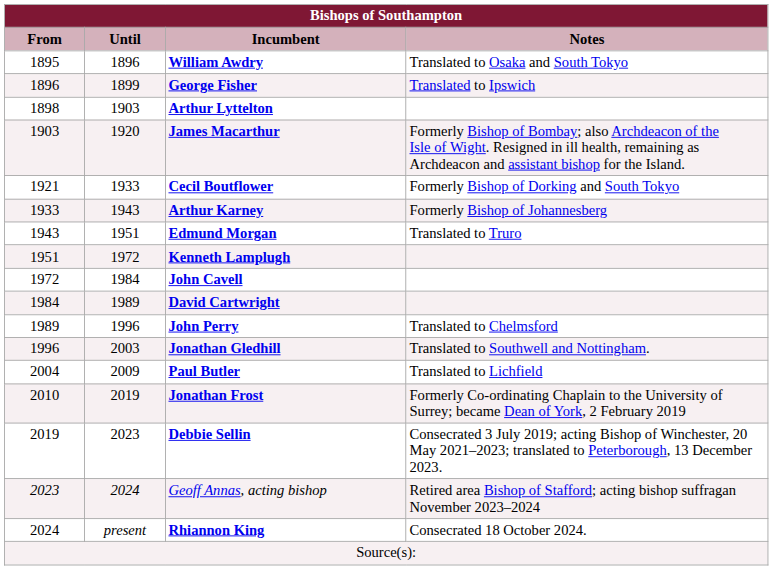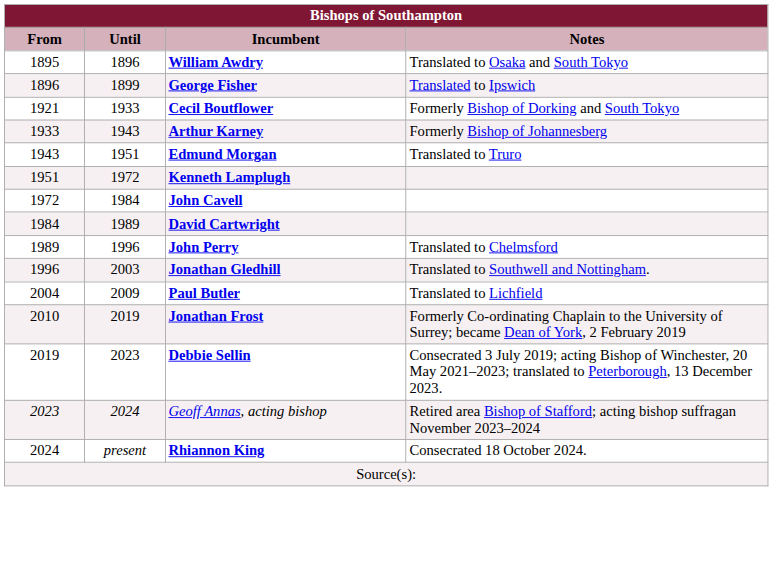 <table class="wikitable" style="width:95%;" border="1" cellpadding="2">
 <tr>
 <th colspan="4" style="background-color: #7F1734; color: white;">Bishops of Southampton</th>
 </tr>
 <tr valign=top>
 <th style="background-color:#D4B1BB" width="10%">From</th>
 <th style="background-color:#D4B1BB" width="10%">Until</th>
 <th style="background-color:#D4B1BB" width="30%">Incumbent</th>
 <th style="background-color:#D4B1BB" width="45%">Notes</th>
 </tr>
 <tr valign=top bgcolor="white">
 <td align="center">1895</td>
 <td align="center">1896</td>
 <td><strong><a href='#'>William Awdry</a></strong></td>
 <td>Translated to <a href='#'>Osaka</a> and <a href='#'>South Tokyo</a></td>
 </tr>
 <tr valign=top bgcolor="#F7F0F2">
 <td align="center">1896</td>
 <td align="center">1899</td>
 <td><strong><a href='#'>George Fisher</a></strong></td>
 <td><a href='#'>Translated</a> to <a href='#'>Ipswich</a></td>
-</tr>
-<tr valign=top bgcolor="white">
-<td align="center">1898</td>
-<td align="center">1903</td>
-<td><strong><a href='#'>Arthur Lyttelton</a></strong></td>
-<td></td>
-</tr>
-<tr valign=top bgcolor="#F7F0F2">
-<td align="center">1903</td>
-<td align="center">1920</td>
-<td><strong><a href='#'>James Macarthur</a></strong></td>
-<td>Formerly <a href='#'>Bishop of Bombay</a>; also <a href='#'>Archdeacon of the Isle&nbsp;of&nbsp;Wight</a>. Resigned in ill health, remaining as Archdeacon and <a href='#'>assistant bishop</a> for the Island.</td>
 </tr>
 <tr valign=top bgcolor="white">
 <td align="center">1921</td>
 <td align="center">1933</td>
 <td><strong><a href='#'>Cecil Boutflower</a></strong></td>
 <td>Formerly <a href='#'>Bishop of Dorking</a> and <a href='#'>South Tokyo</a></td>
 </tr>
 <tr valign=top bgcolor="#F7F0F2">
 <td align="center">1933</td>
 <td align="center">1943</td>
 <td><strong><a href='#'>Arthur Karney</a></strong></td>
 <td>Formerly <a href='#'>Bishop of Johannesberg</a></td>
 </tr>
 <tr valign=top bgcolor="white">
 <td align="center">1943</td>
 <td align="center">1951</td>
 <td><strong><a href='#'>Edmund Morgan</a></strong></td>
 <td>Translated to <a href='#'>Truro</a></td>
 </tr>
 <tr valign=top bgcolor="#F7F0F2">
 <td align="center">1951</td>
 <td align="center">1972</td>
 <td><strong><a href='#'>Kenneth Lamplugh</a></strong></td>
 <td></td>
 </tr>
 <tr valign=top bgcolor="white">
 <td align="center">1972</td>
 <td align="center">1984</td>
 <td><strong><a href='#'>John Cavell</a></strong></td>
 <td></td>
 </tr>
 <tr valign=top bgcolor="#F7F0F2">
 <td align="center">1984</td>
 <td align="center">1989</td>
 <td><strong><a href='#'>David Cartwright</a></strong></td>
 <td></td>
 </tr>
 <tr valign=top bgcolor="white">
 <td align="center">1989</td>
 <td align="center">1996</td>
 <td><strong><a href='#'>John Perry</a></strong></td>
 <td>Translated to <a href='#'>Chelmsford</a></td>
 </tr>
 <tr valign=top bgcolor="#F7F0F2">
 <td align="center">1996</td>
 <td align="center">2003</td>
 <td><strong><a href='#'>Jonathan Gledhill</a></strong></td>
 <td>Translated to <a href='#'>Southwell and Nottingham</a>.</td>
 </tr>
 <tr valign=top bgcolor="white">
 <td align="center">2004</td>
 <td align="center">2009</td>
 <td><strong><a href='#'>Paul Butler</a></strong></td>
 <td>Translated to <a href='#'>Lichfield</a></td>
 </tr>
 <tr valign=top bgcolor="#F7F0F2">
 <td align="center">2010</td>
 <td align="center">2019</td>
 <td><strong><a href='#'>Jonathan Frost</a></strong></td>
 <td>Formerly Co-ordinating Chaplain to the University of Surrey; became <a href='#'>Dean of York</a>, 2 February 2019</td>
 </tr>
 <tr valign=top bgcolor="white">
 <td align="center">2019</td>
 <td align="center">2023</td>
 <td><strong><a href='#'>Debbie Sellin</a></strong></td>
 <td>Consecrated 3 July 2019; acting Bishop of Winchester, 20 May 2021–2023; translated to <a href='#'>Peterborough</a>, 13 December 2023.</td>
 </tr>
 <tr valign=top bgcolor="#F7F0F2">
 <td align="center"><em>2023</em></td>
 <td align="center"><em>2024</em></td>
 <td><em><a href='#'>Geoff Annas</a>, acting bishop</em></td>
 <td>Retired area <a href='#'>Bishop of Stafford</a>; acting bishop suffragan November 2023–2024</td>
 </tr>
 <tr valign=top bgcolor="white">
 <td align="center">2024</td>
 <td align="center"><em>present</em></td>
 <td><strong><a href='#'>Rhiannon King</a></strong></td>
 <td>Consecrated 18 October 2024.</td>
 </tr>
 <tr valign=top bgcolor="#F7F0F2">
 <td align="center" colspan="4">Source(s):</td>
 </tr>
 </table>
